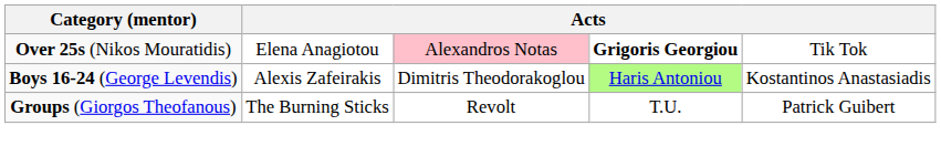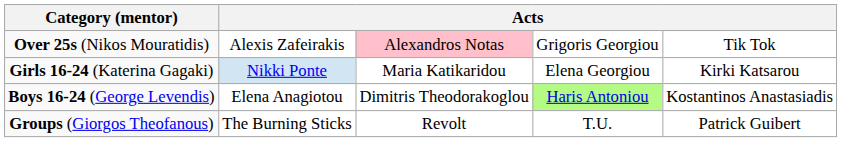 <table class="wikitable" style="text-align:center;">
 <tr>
 <th>Category (mentor)</th>
 <th colspan="4">Acts</th>
 </tr>
 <tr>
 <td><strong>Over 25s</strong> (Nikos Mouratidis)</td>
-<td style="background:white">Elena Anagiotou</td>
+<td style="background:white">Alexis Zafeirakis</td>
 <td style="background:pink">Alexandros Notas</td>
-<td style="background:white"><strong>Grigoris Georgiou</strong></td>
+<td style="background:white">Grigoris Georgiou</td>
 <td style="background:white">Tik Tok</td>
 </tr>
 <tr>
+<td><strong>Girls 16-24</strong> (Katerina Gagaki)</td>
+<td style="background:#D1E5F3"><a href='#'>Nikki Ponte</a></td>
+<td style="background:white">Maria Katikaridou</td>
+<td style="background:white">Elena Georgiou</td>
+<td style="background:white">Kirki Katsarou</td>
+</tr>
+<tr>
 <td><strong>Boys 16-24</strong> (<a href='#'>George Levendis</a>)</td>
-<td style="background:white">Alexis Zafeirakis</td>
+<td style="background:white">Elena Anagiotou</td>
 <td style="background:white">Dimitris Theodorakoglou</td>
 <td style="background:#B4FB84"><a href='#'>Haris Antoniou</a></td>
 <td style="background:white">Kostantinos Anastasiadis</td>
 </tr>
 <tr>
 <td><strong>Groups</strong>  (<a href='#'>Giorgos Theofanous</a>)</td>
 <td style="background:white">The Burning Sticks</td>
 <td style="background:white">Revolt</td>
 <td style="background:white">T.U.</td>
 <td style="background:white">Patrick Guibert</td>
 </tr>
 </table>
